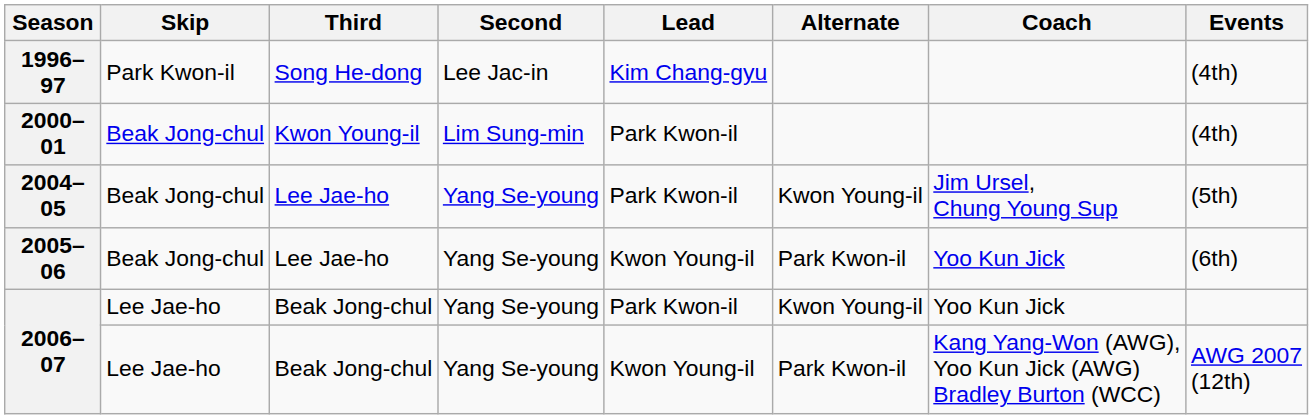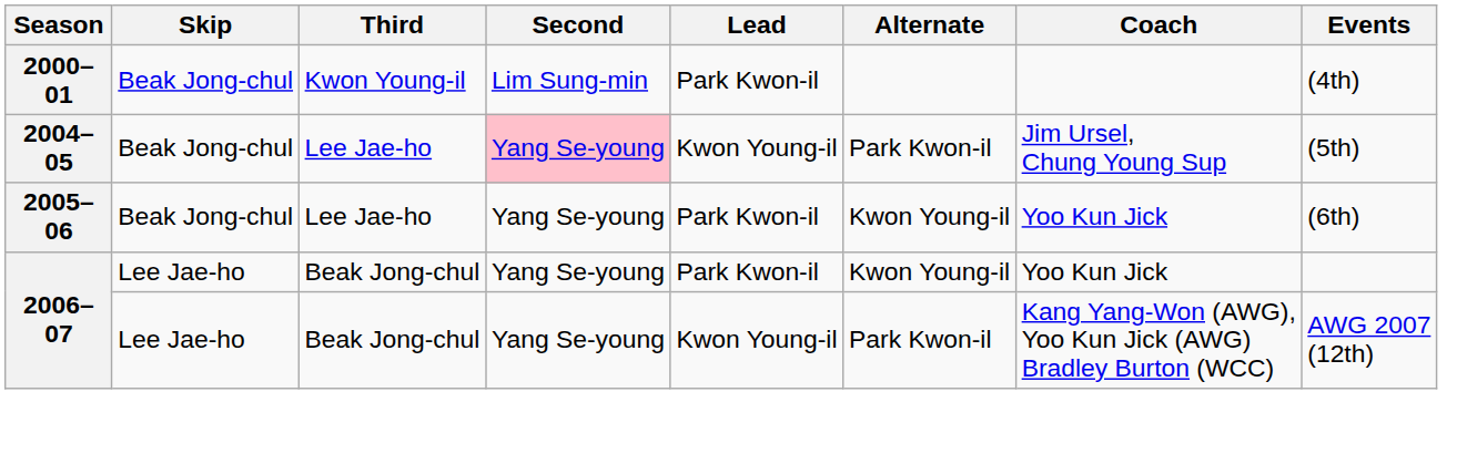 <table class="wikitable">
 <tr>
 <th scope="col" width=60>Season</th>
 <th scope="col">Skip</th>
 <th scope="col">Third</th>
 <th scope="col">Second</th>
 <th scope="col">Lead</th>
 <th scope="col">Alternate</th>
 <th scope="col">Coach</th>
 <th scope="col">Events</th>
-</tr>
-<tr>
-<th scope="row">1996–97</th>
-<td>Park Kwon-il</td>
-<td><a href='#'>Song He-dong</a></td>
-<td>Lee Jac-in</td>
-<td><a href='#'>Kim Chang-gyu</a></td>
-<td></td>
-<td></td>
-<td> (4th)</td>
 </tr>
 <tr>
 <th scope="row">2000–01</th>
 <td><a href='#'>Beak Jong-chul</a></td>
 <td><a href='#'>Kwon Young-il</a></td>
 <td><a href='#'>Lim Sung-min</a></td>
 <td>Park Kwon-il</td>
 <td></td>
 <td></td>
 <td> (4th)</td>
 </tr>
 <tr>
 <th scope="row">2004–05</th>
 <td>Beak Jong-chul</td>
 <td><a href='#'>Lee Jae-ho</a></td>
-<td><a href='#'>Yang Se-young</a></td>
+<td style="background: pink;"><a href='#'>Yang Se-young</a></td>
+<td>Kwon Young-il</td>
 <td>Park Kwon-il</td>
-<td>Kwon Young-il</td>
 <td><a href='#'>Jim Ursel</a>,<br><a href='#'>Chung Young Sup</a></td>
 <td> (5th)</td>
 </tr>
 <tr>
 <th scope="row">2005–06</th>
 <td>Beak Jong-chul</td>
 <td>Lee Jae-ho</td>
 <td>Yang Se-young</td>
+<td>Park Kwon-il</td>
 <td>Kwon Young-il</td>
-<td>Park Kwon-il</td>
 <td><a href='#'>Yoo Kun Jick</a></td>
 <td> (6th)</td>
 </tr>
 <tr>
 <th scope="row" rowspan=2>2006–07</th>
 <td>Lee Jae-ho</td>
 <td>Beak Jong-chul</td>
 <td>Yang Se-young</td>
 <td>Park Kwon-il</td>
 <td>Kwon Young-il</td>
 <td>Yoo Kun Jick</td>
 <td> </td>
 </tr>
 <tr>
 <td>Lee Jae-ho</td>
 <td>Beak Jong-chul</td>
 <td>Yang Se-young</td>
 <td>Kwon Young-il</td>
 <td>Park Kwon-il</td>
 <td><a href='#'>Kang Yang-Won</a> (AWG),<br>Yoo Kun Jick (AWG)<br><a href='#'>Bradley Burton</a> (WCC)</td>
 <td><a href='#'>AWG 2007</a> <br> (12th)</td>
 </tr>
 </table>
